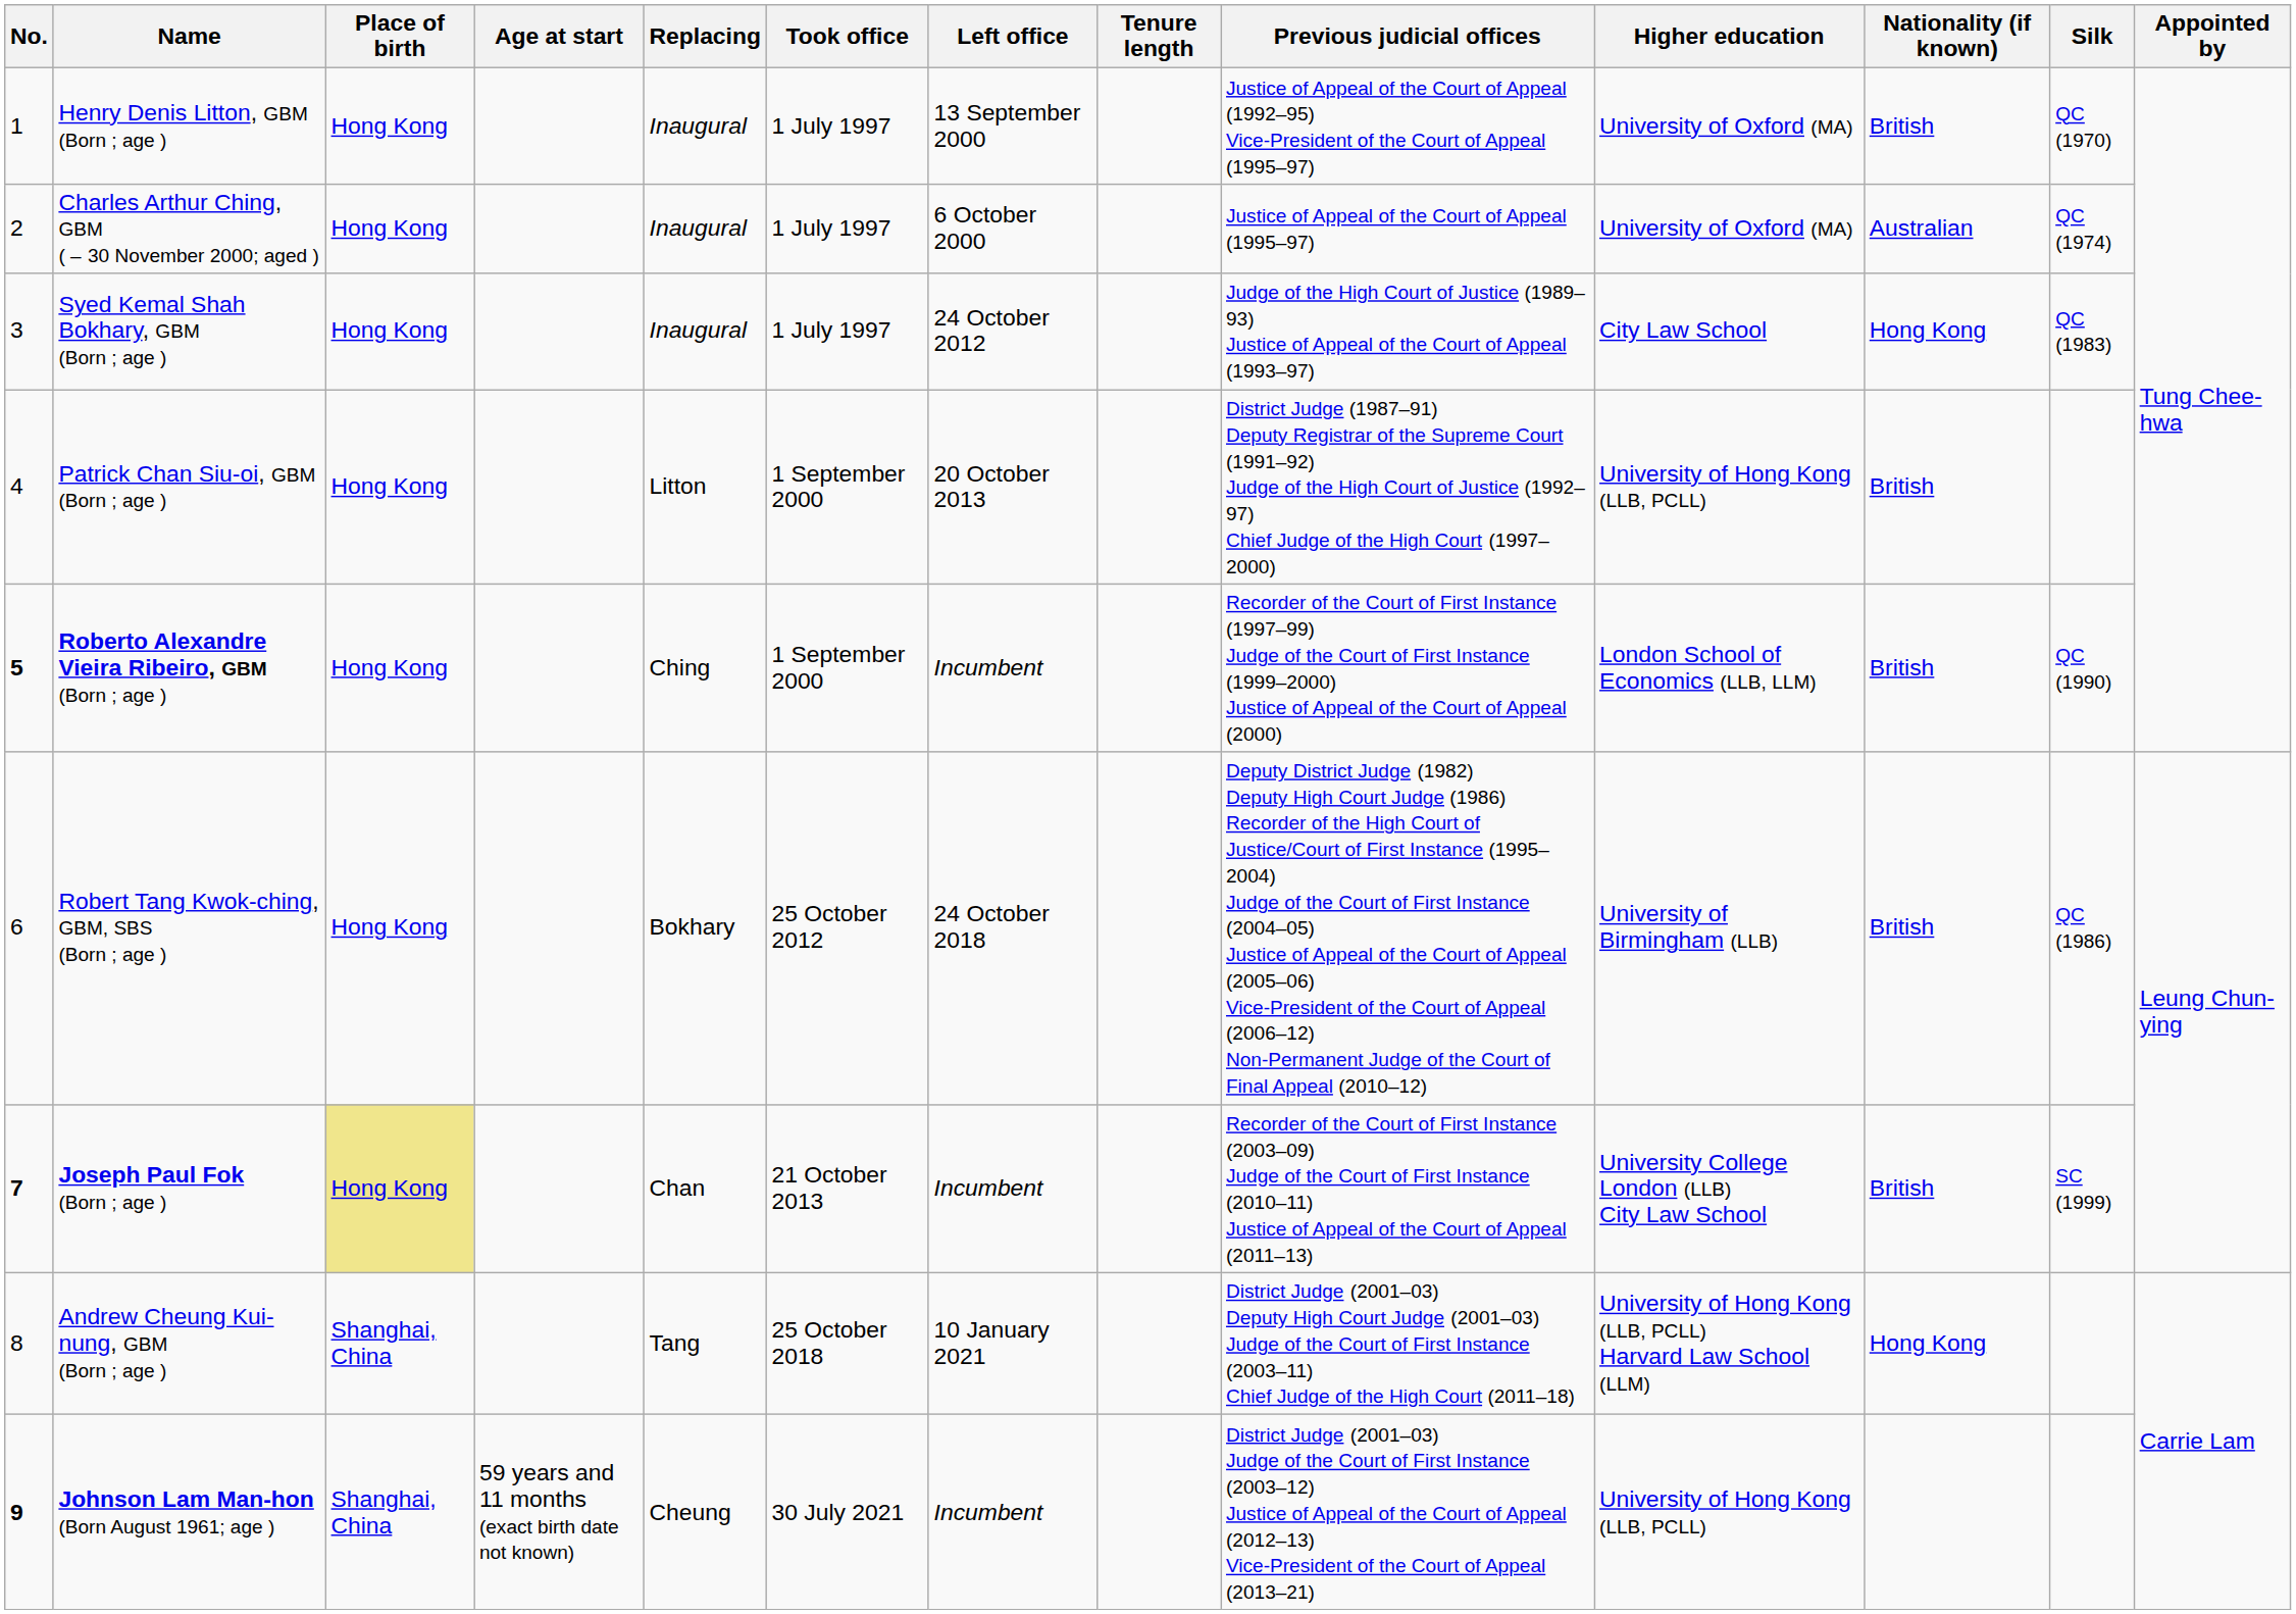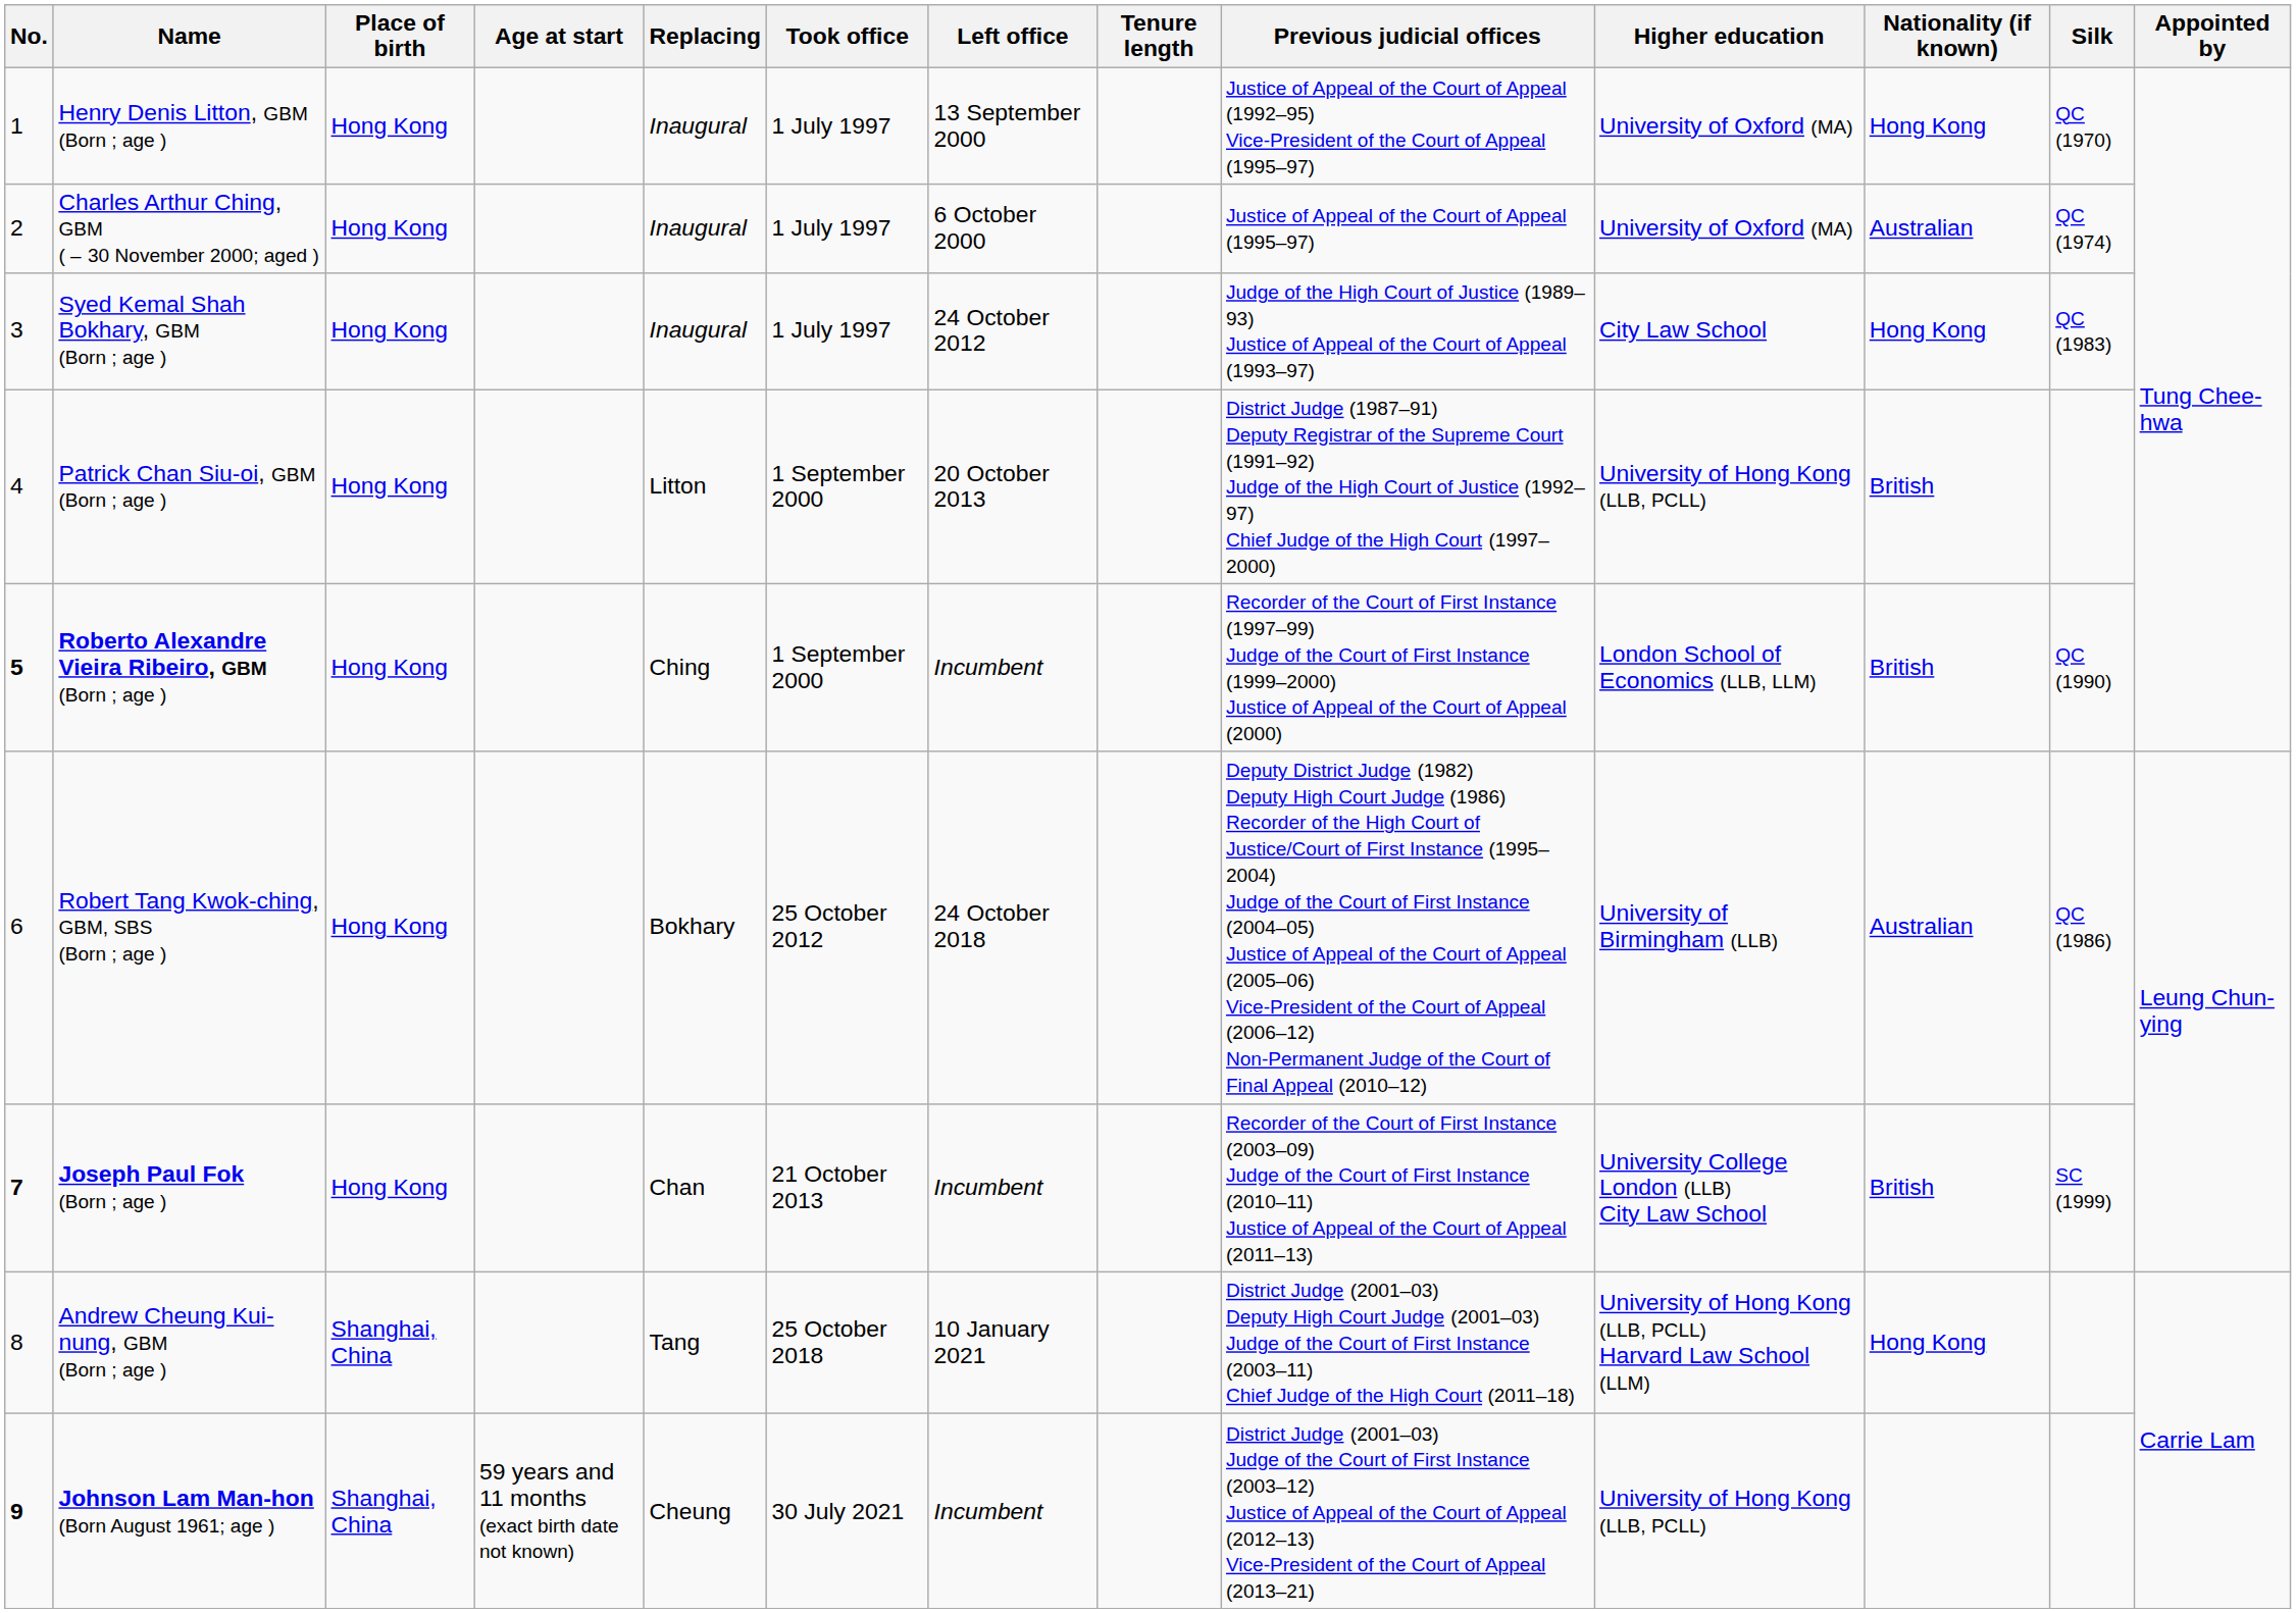 <table class="wikitable">
 <tr>
 <th>No.</th>
 <th>Name</th>
 <th>Place of birth</th>
 <th>Age at start</th>
 <th>Replacing</th>
 <th>Took office</th>
 <th>Left office</th>
 <th>Tenure length</th>
 <th>Previous judicial offices</th>
 <th>Higher education</th>
 <th>Nationality (if known)</th>
 <th>Silk</th>
 <th>Appointed by</th>
 </tr>
 <tr>
 <td>1</td>
 <td><a href='#'>Henry Denis Litton</a>, <small>GBM</small><br><small>(Born ; age )</small></td>
 <td><a href='#'>Hong Kong</a></td>
 <td></td>
 <td><em>Inaugural</em></td>
 <td>1 July 1997</td>
 <td>13 September 2000</td>
 <td></td>
 <td><small><a href='#'>Justice of Appeal of the Court of Appeal</a> (1992–95)</small><br><small><a href='#'>Vice-President of the Court of Appeal</a></small> <small>(1995–97)</small></td>
 <td><a href='#'>University of Oxford</a> <small>(MA)</small></td>
-<td><a href='#'>British</a></td>
+<td><a href='#'>Hong Kong</a></td>
 <td><small><a href='#'>QC</a></small> <small>(1970)</small></td>
 <td rowspan="5"><a href='#'>Tung Chee-hwa</a></td>
 </tr>
 <tr>
 <td>2</td>
 <td><a href='#'>Charles Arthur Ching</a>, <small>GBM</small><br><small>( –</small> <small>30 November 2000; aged )</small></td>
 <td><a href='#'>Hong Kong</a></td>
 <td></td>
 <td><em>Inaugural</em></td>
 <td>1 July 1997</td>
 <td>6 October 2000</td>
 <td></td>
 <td><a href='#'><small>Justice of Appeal of the Court of Appeal</small></a> <small>(1995–97)</small></td>
 <td><a href='#'>University of Oxford</a> <small>(MA)</small></td>
 <td><a href='#'>Australian</a></td>
 <td><a href='#'><small>QC</small></a> <small>(1974)</small></td>
 </tr>
 <tr>
 <td>3</td>
 <td><a href='#'>Syed Kemal Shah Bokhary</a>, <small>GBM</small><br><small>(Born ; age )</small></td>
 <td><a href='#'>Hong Kong</a></td>
 <td></td>
 <td><em>Inaugural</em></td>
 <td>1 July 1997</td>
 <td>24 October 2012</td>
 <td></td>
 <td><small><a href='#'>Judge of the High Court of Justice</a> (1989–93)</small><br><a href='#'><small>Justice of Appeal of the Court of Appeal</small></a> <small>(1993–97)</small></td>
 <td><a href='#'>City Law School</a></td>
 <td><a href='#'>Hong Kong</a></td>
 <td><a href='#'><small>QC</small></a> <small>(1983)</small></td>
 </tr>
 <tr>
 <td>4</td>
 <td><a href='#'>Patrick Chan Siu-oi</a>, <small>GBM<br>(Born ; age )</small></td>
 <td><a href='#'>Hong Kong</a></td>
 <td></td>
 <td>Litton</td>
 <td>1 September 2000</td>
 <td>20 October 2013</td>
 <td></td>
 <td><small><a href='#'>District Judge</a> (1987–91)</small><br><small><a href='#'>Deputy Registrar of the Supreme Court</a> (1991–92)</small><br><small><a href='#'>Judge of the High Court of Justice</a> (1992–97)</small><br><a href='#'><small>Chief Judge of the High Court</small></a> <small>(1997–2000)</small></td>
 <td><a href='#'>University of Hong Kong</a> <small>(LLB, PCLL)</small></td>
 <td><a href='#'>British</a></td>
 <td></td>
 </tr>
 <tr>
 <td><strong>5</strong></td>
 <td><strong><a href='#'>Roberto Alexandre Vieira Ribeiro</a>, <small>GBM</small></strong><br><small>(Born ; age )</small></td>
 <td><a href='#'>Hong Kong</a></td>
 <td></td>
 <td>Ching</td>
 <td>1 September 2000</td>
 <td><em>Incumbent</em></td>
 <td></td>
 <td><small><a href='#'>Recorder of the Court of First Instance</a> (1997–99)</small><br><small><a href='#'>Judge of the Court of First Instance</a> (1999–2000)</small><br><small><a href='#'>Justice of Appeal of the Court of Appeal</a> (2000)</small></td>
 <td><a href='#'>London School of Economics</a> <small>(LLB, LLM)</small></td>
 <td><a href='#'>British</a></td>
 <td><a href='#'><small>QC</small></a> <small>(1990)</small></td>
 </tr>
 <tr>
 <td>6</td>
 <td><a href='#'>Robert Tang Kwok-ching</a>, <small>GBM, SBS<br>(Born ; age )</small></td>
 <td><a href='#'>Hong Kong</a></td>
 <td></td>
 <td>Bokhary</td>
 <td>25 October 2012</td>
 <td>24 October 2018</td>
 <td></td>
 <td><a href='#'><small>Deputy District Judge</small></a> <small>(1982)</small><br><small><a href='#'>Deputy High Court Judge</a> (1986)</small><br><small><a href='#'>Recorder of the High Court of Justice/Court of First Instance</a> (1995–2004)</small><br><small><a href='#'>Judge of the Court of First Instance</a> (2004–05)</small><br><small><a href='#'>Justice of Appeal of the Court of Appeal</a> (2005–06)</small><br><small><a href='#'>Vice-President of the Court of Appeal</a></small> <small>(2006–12)</small><br><small><a href='#'>Non-Permanent Judge of the Court of Final Appeal</a> (2010–12)</small></td>
 <td><a href='#'>University of Birmingham</a> <small>(LLB)</small></td>
-<td><a href='#'>British</a></td>
+<td><a href='#'>Australian</a></td>
 <td><a href='#'><small>QC</small></a> <small>(1986)</small></td>
 <td rowspan="2"><a href='#'>Leung Chun-ying</a></td>
 </tr>
 <tr>
 <td><strong>7</strong></td>
 <td><strong><a href='#'>Joseph Paul Fok</a></strong><br><small>(Born ; age )</small></td>
-<td style="background: khaki;"><a href='#'>Hong Kong</a></td>
+<td><a href='#'>Hong Kong</a></td>
 <td></td>
 <td>Chan</td>
 <td>21 October 2013</td>
 <td><em>Incumbent</em></td>
 <td></td>
 <td><small><a href='#'>Recorder of the Court of First Instance</a> (2003–09)</small><br><a href='#'><small>Judge of the Court of First Instance</small></a> <small>(2010–11)</small><br><small><a href='#'>Justice of Appeal of the Court of Appeal</a> (2011–13)</small></td>
 <td><a href='#'>University College London</a> <small>(LLB)</small><br><a href='#'>City Law School</a></td>
 <td><a href='#'>British</a></td>
 <td><small><a href='#'>SC</a> (1999)</small></td>
 </tr>
 <tr>
 <td>8</td>
 <td><a href='#'>Andrew Cheung Kui-nung</a>, <small>GBM</small><br><small>(Born ; age )</small></td>
 <td><a href='#'>Shanghai, China</a></td>
 <td></td>
 <td>Tang</td>
 <td>25 October 2018</td>
 <td>10 January 2021</td>
 <td></td>
 <td><a href='#'><small>District Judge</small></a> <small>(2001–03)</small><br><a href='#'><small>Deputy High Court Judge</small></a> <small>(2001–03)</small><br><small><a href='#'>Judge of the Court of First Instance</a> (2003–11)</small><br><small><a href='#'>Chief Judge of the High Court</a> (2011–18)</small></td>
 <td><a href='#'>University of Hong Kong</a> <small>(LLB, PCLL)</small><br><a href='#'>Harvard Law School</a> <small>(LLM)</small></td>
 <td><a href='#'>Hong Kong</a></td>
 <td><br><br></td>
 <td rowspan="2"><a href='#'>Carrie Lam</a></td>
 </tr>
 <tr>
 <td><strong>9</strong></td>
 <td><a href='#'><strong>Johnson Lam Man-hon</strong></a><small><br>(Born August 1961; age )</small></td>
 <td><a href='#'>Shanghai, China</a></td>
 <td>59 years and 11 months<br><small>(exact birth date not known)</small></td>
 <td>Cheung</td>
 <td>30 July 2021</td>
 <td><em>Incumbent</em></td>
 <td></td>
 <td><a href='#'><small>District Judge</small></a> <small>(2001–03)<br><a href='#'>Judge of the Court of First Instance</a> (2003–12)<br><a href='#'>Justice of Appeal of the Court of Appeal</a> (2012–13)</small><br><small><a href='#'>Vice-President of the Court of Appeal</a></small> <small>(2013–21)</small></td>
 <td><a href='#'>University of Hong Kong</a> <small>(LLB, PCLL)</small></td>
 <td></td>
 <td></td>
 </tr>
 </table>
